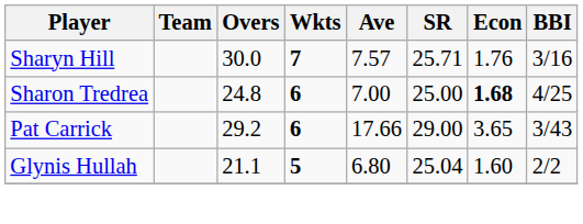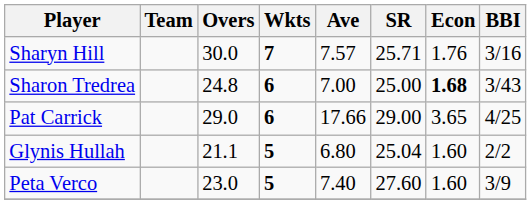 <table class="wikitable sortable">
 <tr>
 <th>Player</th>
 <th>Team</th>
 <th>Overs</th>
 <th>Wkts</th>
 <th>Ave</th>
 <th>SR</th>
 <th>Econ</th>
 <th>BBI</th>
 </tr>
 <tr>
 <td><a href='#'>Sharyn Hill</a></td>
 <td></td>
 <td>30.0</td>
 <td><strong>7</strong></td>
 <td>7.57</td>
 <td>25.71</td>
 <td>1.76</td>
 <td>3/16</td>
 </tr>
 <tr>
 <td><a href='#'>Sharon Tredrea</a></td>
 <td></td>
 <td>24.8</td>
 <td><strong>6</strong></td>
 <td>7.00</td>
 <td>25.00</td>
 <td><strong>1.68</strong></td>
-<td>4/25</td>
+<td>3/43</td>
 </tr>
 <tr>
 <td><a href='#'>Pat Carrick</a></td>
 <td></td>
-<td>29.2</td>
+<td>29.0</td>
 <td><strong>6</strong></td>
 <td>17.66</td>
 <td>29.00</td>
 <td>3.65</td>
-<td>3/43</td>
+<td>4/25</td>
 </tr>
 <tr>
 <td><a href='#'>Glynis Hullah</a></td>
 <td></td>
 <td>21.1</td>
 <td><strong>5</strong></td>
 <td>6.80</td>
 <td>25.04</td>
 <td>1.60</td>
 <td>2/2</td>
 </tr>
 <tr>
+<td><a href='#'>Peta Verco</a></td>
+<td></td>
+<td>23.0</td>
+<td><strong>5</strong></td>
+<td>7.40</td>
+<td>27.60</td>
+<td>1.60</td>
+<td>3/9</td>
+</tr>
+<tr>
 </tr>
 </table>
